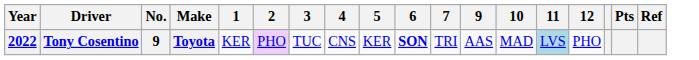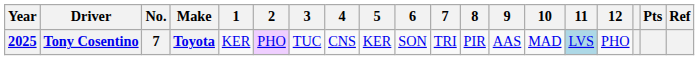 <table class="wikitable" style="text-align:center; font-size:75%">
 <tr>
 <th>Year</th>
 <th>Driver</th>
 <th>No.</th>
 <th>Make</th>
 <th>1</th>
 <th>2</th>
 <th>3</th>
 <th>4</th>
 <th>5</th>
 <th>6</th>
 <th>7</th>
+<th>8</th>
 <th>9</th>
 <th>10</th>
 <th>11</th>
 <th>12</th>
 <th></th>
 <th>Pts</th>
 <th>Ref</th>
 </tr>
 <tr>
-<th><a href='#'>2022</a></th>
+<th><a href='#'>2025</a></th>
 <th><a href='#'>Tony Cosentino</a></th>
-<th>9</th>
+<th>7</th>
 <th><a href='#'>Toyota</a></th>
 <td><a href='#'>KER</a></td>
 <td style="background:#EFCFFF;"><a href='#'>PHO</a><br></td>
 <td><a href='#'>TUC</a></td>
 <td><a href='#'>CNS</a></td>
 <td><a href='#'>KER</a></td>
-<td><strong><a href='#'>SON</a></strong></td>
+<td><a href='#'>SON</a></td>
 <td><a href='#'>TRI</a></td>
+<td><a href='#'>PIR</a></td>
 <td><a href='#'>AAS</a></td>
 <td><a href='#'>MAD</a></td>
 <td style="background: lightblue;"><a href='#'>LVS</a></td>
 <td><a href='#'>PHO</a></td>
 <th></th>
 <th></th>
 <th></th>
 </tr>
 </table>
